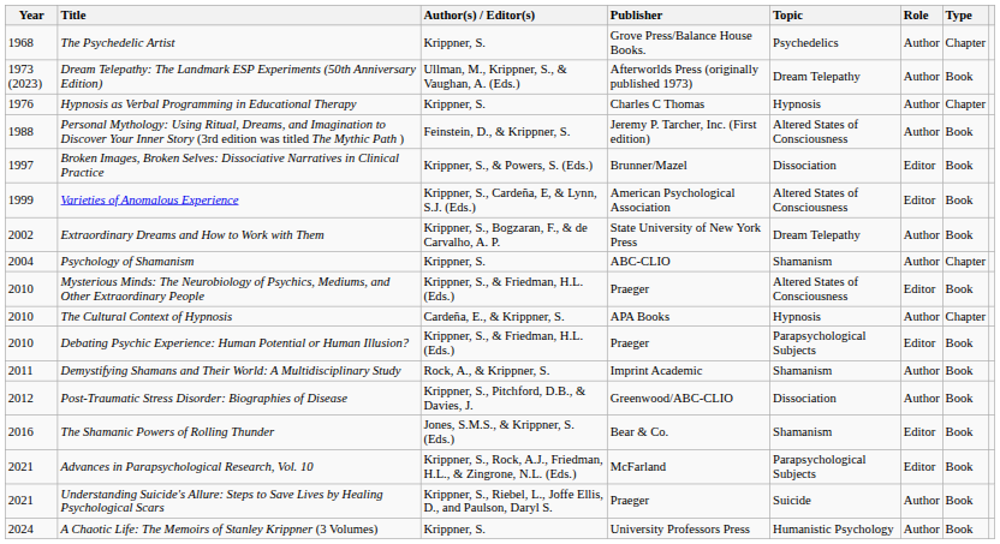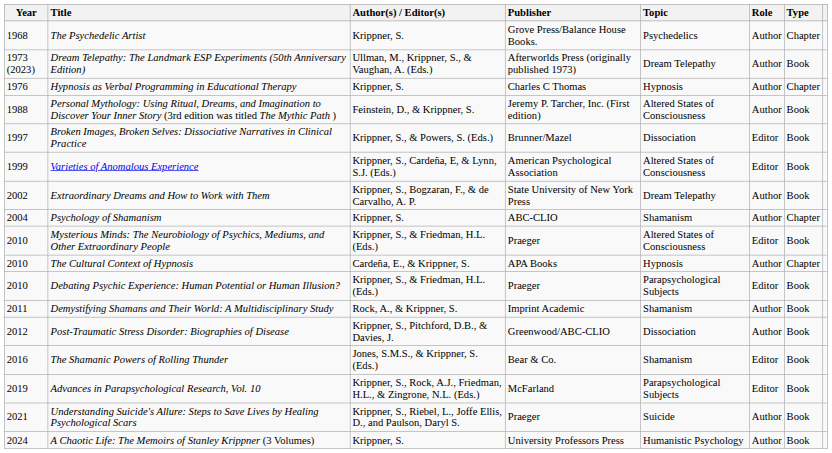 <table class="wikitable sortable">
 <tr style="background:#ccc; text-align:center;">
 <th scope="col">Year</th>
 <th scope="col" style="text-align:left;">Title</th>
 <th scope="col" style="text-align:left;">Author(s) / Editor(s)</th>
 <th scope="col" style="text-align:left;">Publisher</th>
 <th scope="col" style="text-align:left;">Topic</th>
 <th scope="col" style="text-align:left;">Role</th>
 <th scope="col" style="text-align:left;">Type</th>
 <th scope="col" class="unsortable"></th>
 </tr>
 <tr>
 <td>1968</td>
 <td><em>The Psychedelic Artist</em></td>
 <td>Krippner, S.</td>
 <td>Grove Press/Balance House Books.</td>
 <td>Psychedelics</td>
 <td>Author</td>
 <td>Chapter</td>
 <td></td>
 </tr>
 <tr>
 <td>1973 (2023)</td>
 <td><em>Dream Telepathy: The Landmark ESP Experiments (50th Anniversary Edition)</em></td>
 <td>Ullman, M., Krippner, S., & Vaughan, A. (Eds.)</td>
 <td>Afterworlds Press (originally published 1973)</td>
 <td>Dream Telepathy</td>
 <td>Author</td>
 <td>Book</td>
 <td></td>
 </tr>
 <tr>
 <td>1976</td>
 <td><em>Hypnosis as Verbal Programming in Educational Therapy</em></td>
 <td>Krippner, S.</td>
 <td>Charles C Thomas</td>
 <td>Hypnosis</td>
 <td>Author</td>
 <td>Chapter</td>
 <td></td>
 </tr>
 <tr>
 <td>1988</td>
 <td><em>Personal Mythology: Using Ritual, Dreams, and Imagination to Discover Your Inner Story</em> (3rd edition was titled <em>The Mythic Path</em> )</td>
 <td>Feinstein, D., & Krippner, S.</td>
 <td>Jeremy P. Tarcher, Inc. (First edition)</td>
 <td>Altered States of Consciousness</td>
 <td>Author</td>
 <td>Book</td>
 <td></td>
 </tr>
 <tr>
 <td>1997</td>
 <td><em>Broken Images, Broken Selves: Dissociative Narratives in Clinical Practice</em></td>
 <td>Krippner, S., & Powers, S. (Eds.)</td>
 <td>Brunner/Mazel</td>
 <td>Dissociation</td>
 <td>Editor</td>
 <td>Book</td>
 <td></td>
 </tr>
 <tr>
 <td>1999</td>
 <td><em><a href='#'>Varieties of Anomalous Experience</a></em></td>
 <td>Krippner, S., Cardeña, E, & Lynn, S.J. (Eds.)</td>
 <td>American Psychological Association</td>
 <td>Altered States of Consciousness</td>
 <td>Editor</td>
 <td>Book</td>
 <td></td>
 </tr>
 <tr>
 <td>2002</td>
 <td><em>Extraordinary Dreams and How to Work with Them</em></td>
 <td>Krippner, S., Bogzaran, F., & de Carvalho, A. P.</td>
 <td>State University of New York Press</td>
 <td>Dream Telepathy</td>
 <td>Author</td>
 <td>Book</td>
 <td></td>
 </tr>
 <tr>
 <td>2004</td>
 <td><em>Psychology of Shamanism</em></td>
 <td>Krippner, S.</td>
 <td>ABC-CLIO</td>
 <td>Shamanism</td>
 <td>Author</td>
 <td>Chapter</td>
 <td></td>
 </tr>
 <tr>
 <td>2010</td>
 <td><em>Mysterious Minds: The Neurobiology of Psychics, Mediums, and Other Extraordinary People</em></td>
 <td>Krippner, S., & Friedman, H.L. (Eds.)</td>
 <td>Praeger</td>
 <td>Altered States of Consciousness</td>
 <td>Editor</td>
 <td>Book</td>
 <td></td>
 </tr>
 <tr>
 <td>2010</td>
 <td><em>The Cultural Context of Hypnosis</em></td>
 <td>Cardeña, E., & Krippner, S.</td>
 <td>APA Books</td>
 <td>Hypnosis</td>
 <td>Author</td>
 <td>Chapter</td>
 <td></td>
 </tr>
 <tr>
 <td>2010</td>
 <td><em>Debating Psychic Experience: Human Potential or Human Illusion?</em></td>
 <td>Krippner, S., & Friedman, H.L. (Eds.)</td>
 <td>Praeger</td>
 <td>Parapsychological Subjects</td>
 <td>Editor</td>
 <td>Book</td>
 <td></td>
 </tr>
 <tr>
 <td>2011</td>
 <td><em>Demystifying Shamans and Their World: A Multidisciplinary Study</em></td>
 <td>Rock, A., & Krippner, S.</td>
 <td>Imprint Academic</td>
 <td>Shamanism</td>
 <td>Author</td>
 <td>Book</td>
 <td></td>
 </tr>
 <tr>
 <td>2012</td>
 <td><em>Post-Traumatic Stress Disorder: Biographies of Disease</em></td>
 <td>Krippner, S., Pitchford, D.B., & Davies, J.</td>
 <td>Greenwood/ABC-CLIO</td>
 <td>Dissociation</td>
 <td>Author</td>
 <td>Book</td>
 <td></td>
 </tr>
 <tr>
 <td>2016</td>
 <td><em>The Shamanic Powers of Rolling Thunder</em></td>
 <td>Jones, S.M.S., & Krippner, S. (Eds.)</td>
 <td>Bear & Co.</td>
 <td>Shamanism</td>
 <td>Editor</td>
 <td>Book</td>
 <td></td>
 </tr>
 <tr>
-<td>2021</td>
+<td>2019</td>
 <td><em>Advances in Parapsychological Research, Vol. 10</em></td>
 <td>Krippner, S., Rock, A.J., Friedman, H.L., & Zingrone, N.L. (Eds.)</td>
 <td>McFarland</td>
 <td>Parapsychological Subjects</td>
 <td>Editor</td>
 <td>Book</td>
 <td></td>
 </tr>
 <tr>
 <td>2021</td>
 <td><em>Understanding Suicide's Allure: Steps to Save Lives by Healing Psychological Scars</em></td>
 <td>Krippner, S., Riebel, L., Joffe Ellis, D., and Paulson, Daryl S.</td>
 <td>Praeger</td>
 <td>Suicide</td>
 <td>Author</td>
 <td>Book</td>
 <td></td>
 </tr>
 <tr>
 <td>2024</td>
 <td><em>A Chaotic Life: The Memoirs of Stanley Krippner</em> (3 Volumes)</td>
 <td>Krippner, S.</td>
 <td>University Professors Press</td>
 <td>Humanistic Psychology</td>
 <td>Author</td>
 <td>Book</td>
 <td></td>
 </tr>
 </table>
